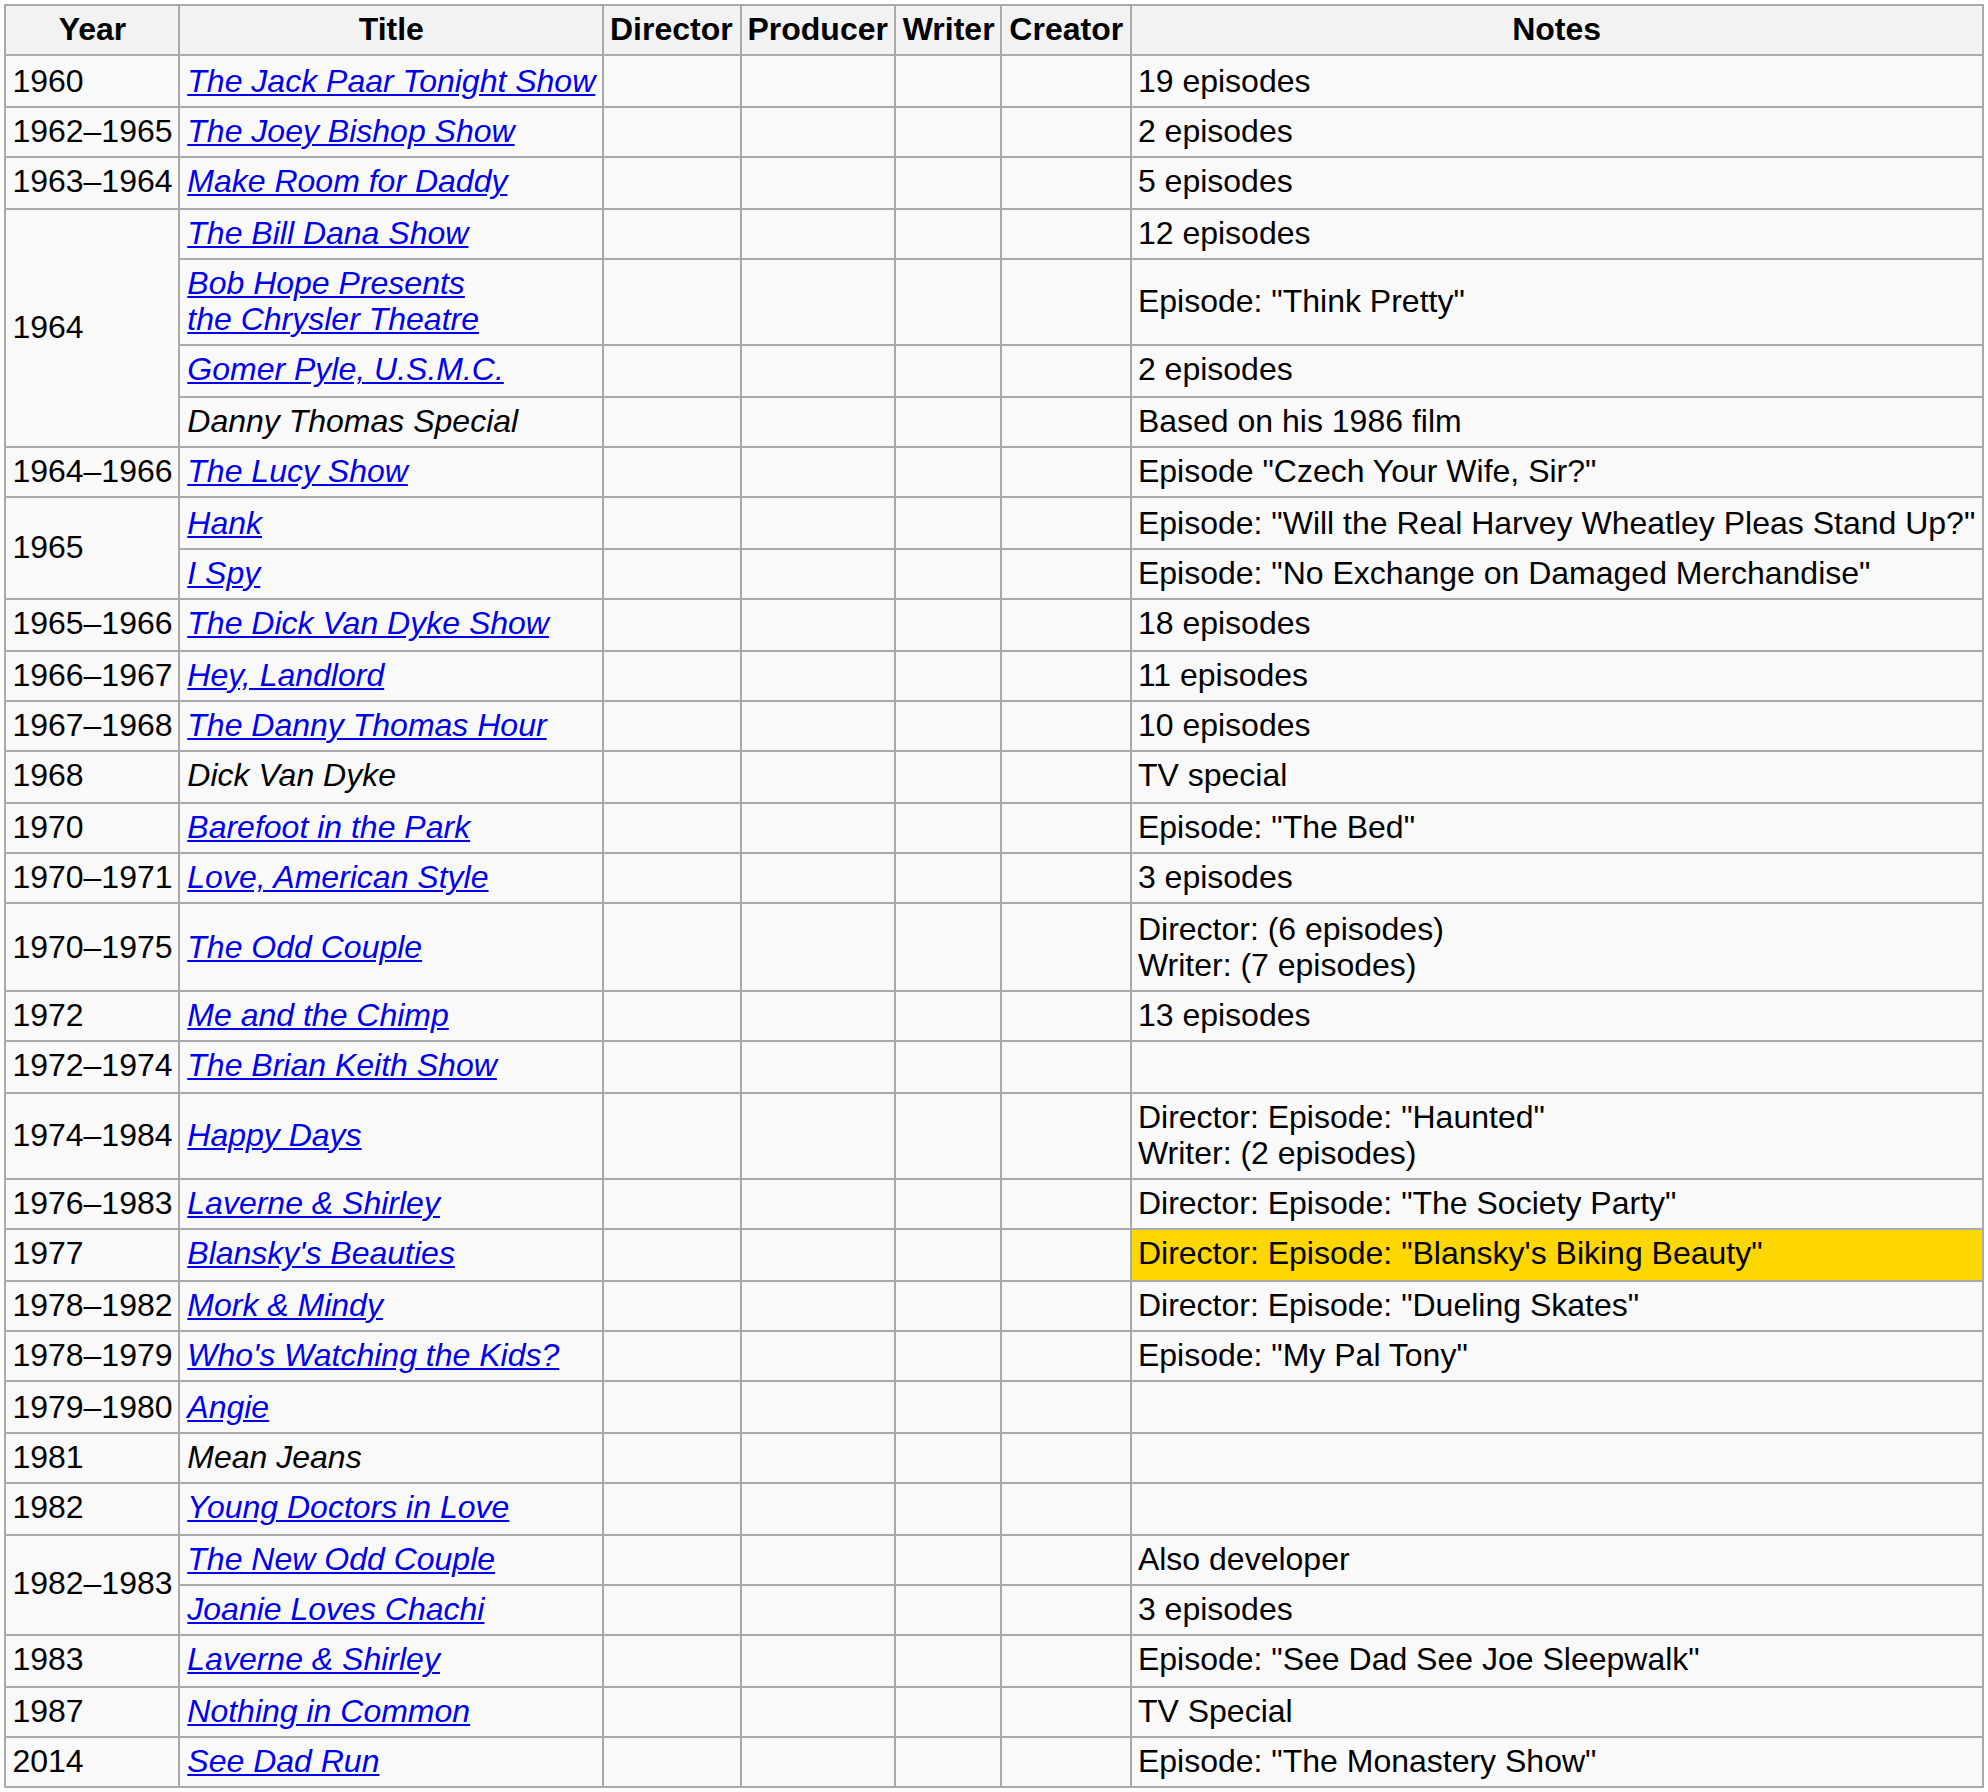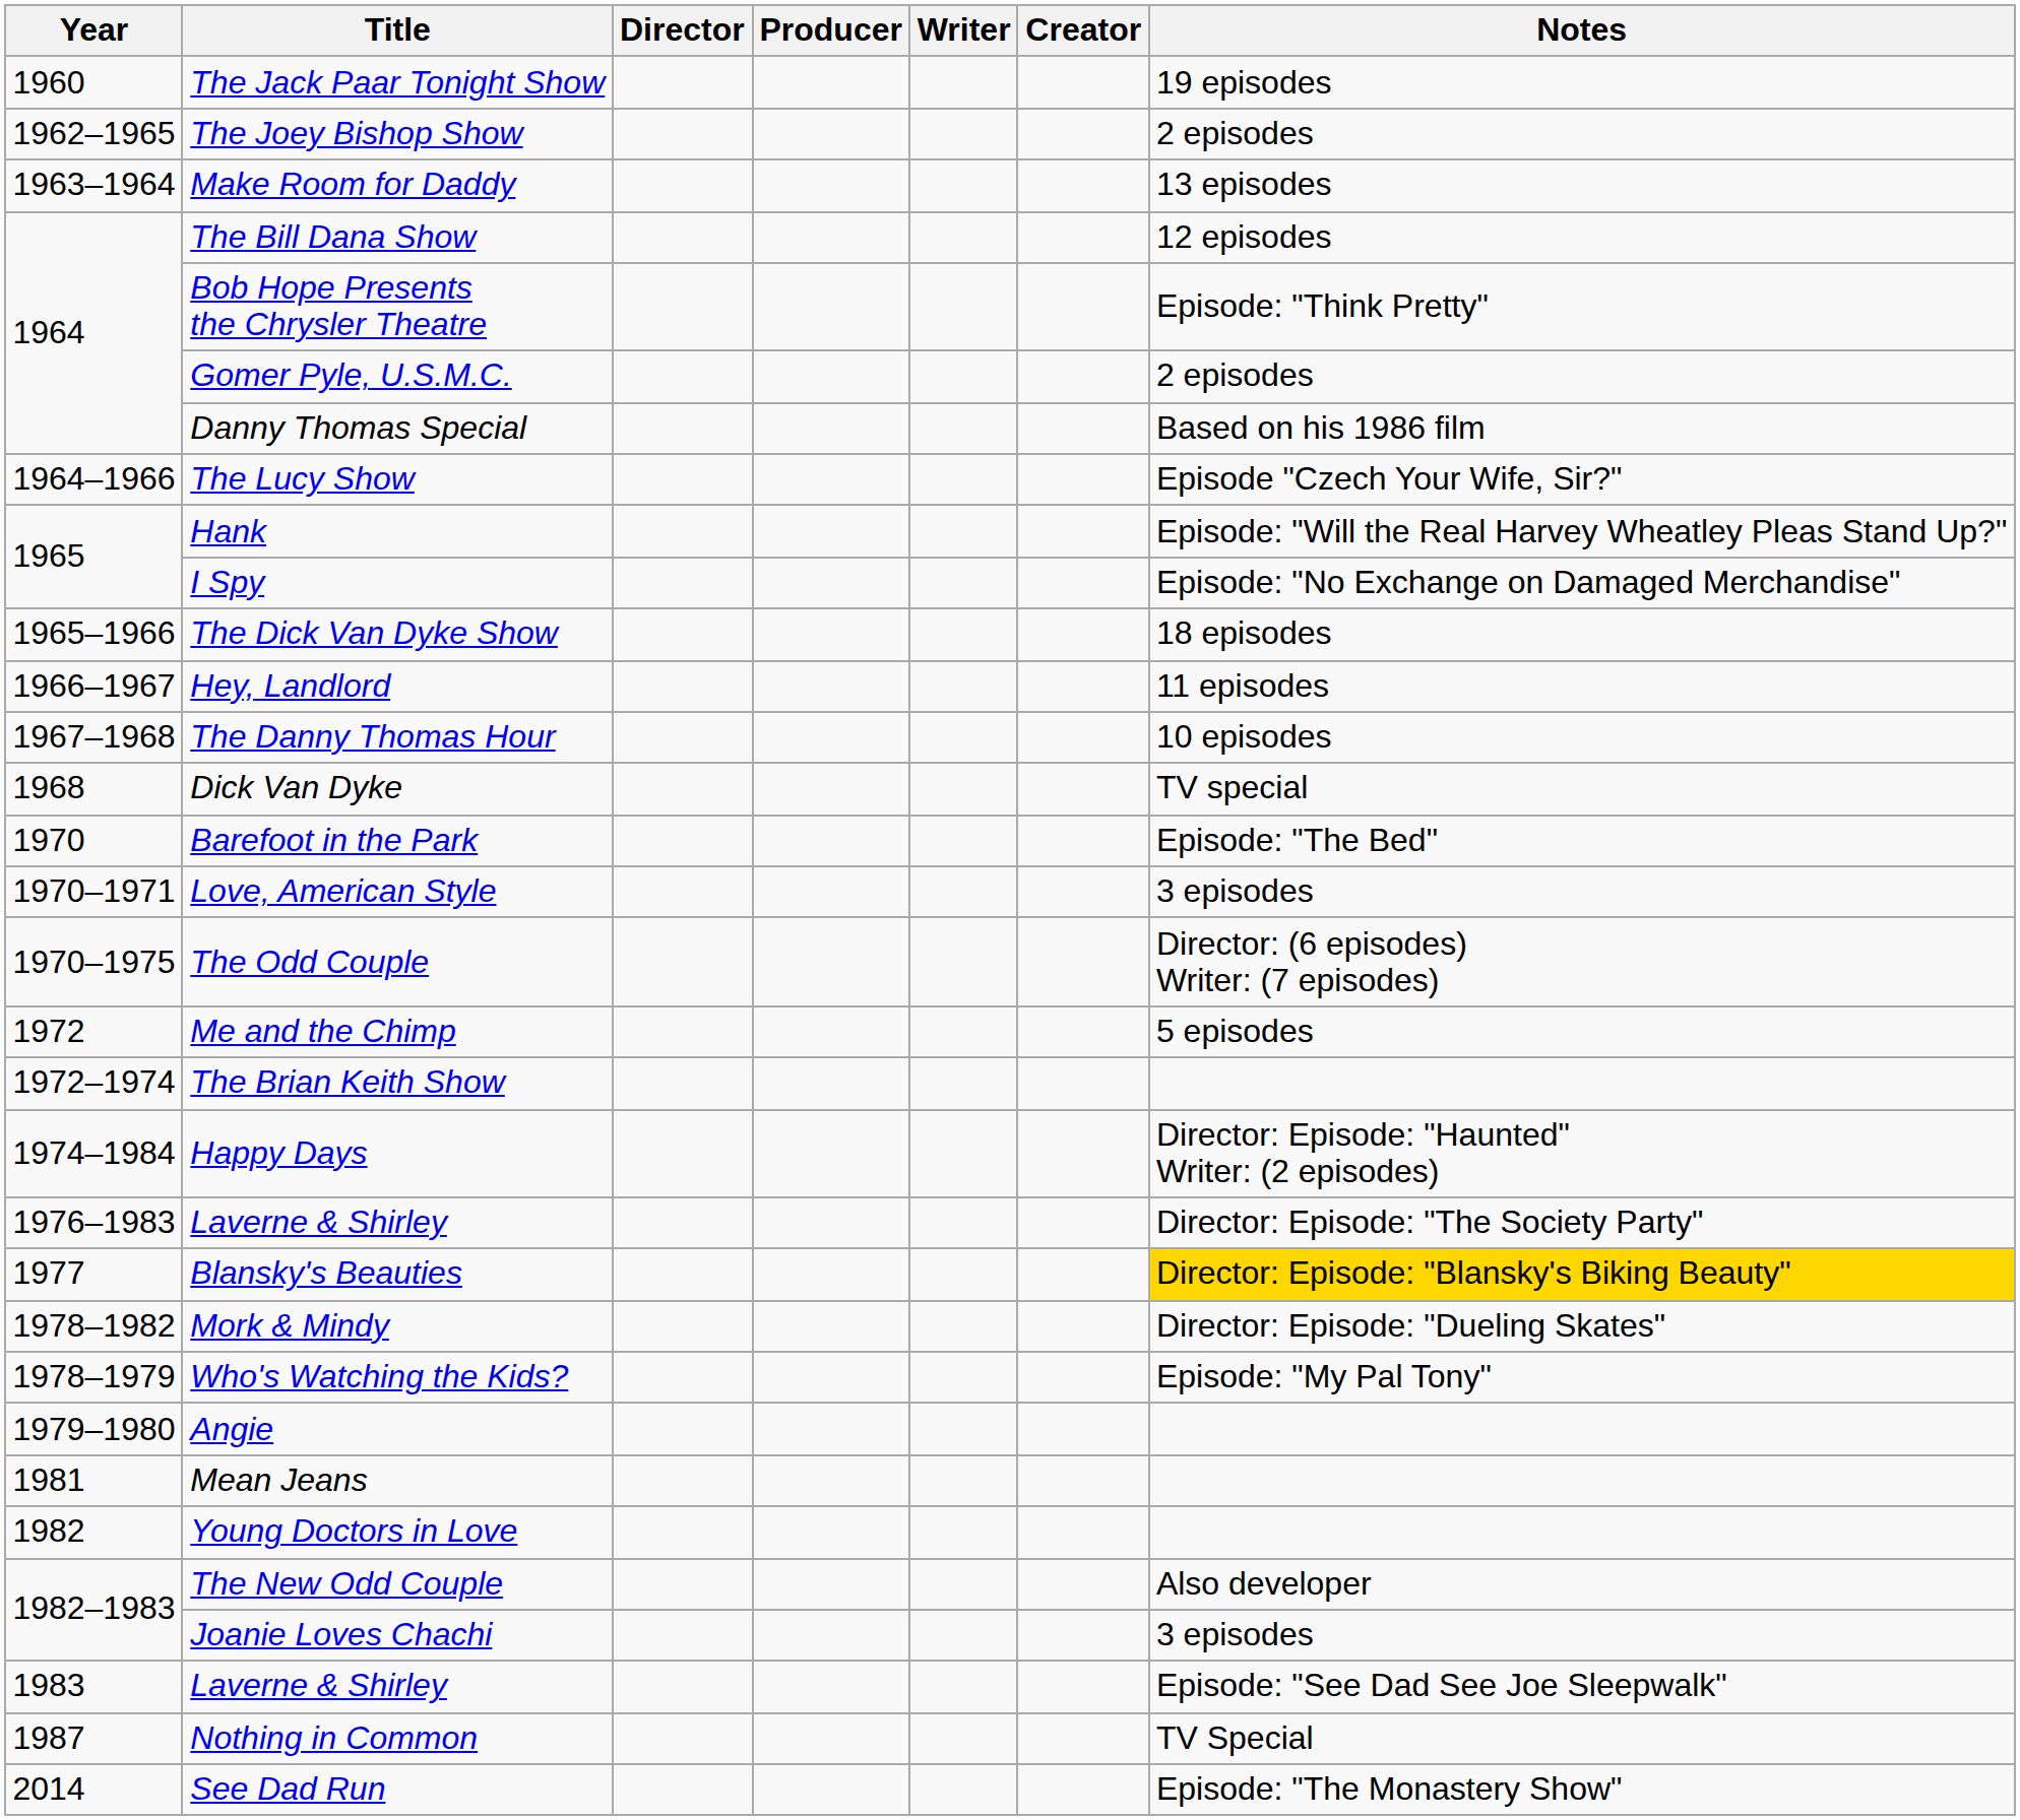 <table class="wikitable sortable">
 <tr>
 <th>Year</th>
 <th>Title</th>
 <th>Director</th>
 <th>Producer</th>
 <th>Writer</th>
 <th>Creator</th>
 <th>Notes</th>
 </tr>
 <tr>
 <td>1960</td>
 <td><em><a href='#'>The Jack Paar Tonight Show</a></em></td>
 <td></td>
 <td></td>
 <td></td>
 <td></td>
 <td>19 episodes</td>
 </tr>
 <tr>
 <td>1962–1965</td>
 <td><em><a href='#'>The Joey Bishop Show</a></em></td>
 <td></td>
 <td></td>
 <td></td>
 <td></td>
 <td>2 episodes</td>
 </tr>
 <tr>
 <td>1963–1964</td>
 <td><em><a href='#'>Make Room for Daddy</a></em></td>
 <td></td>
 <td></td>
 <td></td>
 <td></td>
-<td>5 episodes</td>
+<td>13 episodes</td>
 </tr>
 <tr>
 <td rowspan=4>1964</td>
 <td><em><a href='#'>The Bill Dana Show</a></em></td>
 <td></td>
 <td></td>
 <td></td>
 <td></td>
 <td>12 episodes</td>
 </tr>
 <tr>
 <td><em><a href='#'>Bob Hope Presents<br>the Chrysler Theatre</a></em></td>
 <td></td>
 <td></td>
 <td></td>
 <td></td>
 <td>Episode: "Think Pretty"</td>
 </tr>
 <tr>
 <td><em><a href='#'>Gomer Pyle, U.S.M.C.</a></em></td>
 <td></td>
 <td></td>
 <td></td>
 <td></td>
 <td>2 episodes</td>
 </tr>
 <tr>
 <td><em>Danny Thomas Special</em></td>
 <td></td>
 <td></td>
 <td></td>
 <td></td>
 <td>Based on his 1986 film</td>
 </tr>
 <tr>
 <td>1964–1966</td>
 <td><em><a href='#'>The Lucy Show</a></em></td>
 <td></td>
 <td></td>
 <td></td>
 <td></td>
 <td>Episode "Czech Your Wife, Sir?"</td>
 </tr>
 <tr>
 <td rowspan=2>1965</td>
 <td><em><a href='#'>Hank</a></em></td>
 <td></td>
 <td></td>
 <td></td>
 <td></td>
 <td>Episode: "Will the Real Harvey Wheatley Pleas Stand Up?"</td>
 </tr>
 <tr>
 <td><em><a href='#'>I Spy</a></em></td>
 <td></td>
 <td></td>
 <td></td>
 <td></td>
 <td>Episode: "No Exchange on Damaged Merchandise"</td>
 </tr>
 <tr>
 <td>1965–1966</td>
 <td><em><a href='#'>The Dick Van Dyke Show</a></em></td>
 <td></td>
 <td></td>
 <td></td>
 <td></td>
 <td>18 episodes</td>
 </tr>
 <tr>
 <td>1966–1967</td>
 <td><em><a href='#'>Hey, Landlord</a></em></td>
 <td></td>
 <td></td>
 <td></td>
 <td></td>
 <td>11 episodes</td>
 </tr>
 <tr>
 <td>1967–1968</td>
 <td><em><a href='#'>The Danny Thomas Hour</a></em></td>
 <td></td>
 <td></td>
 <td></td>
 <td></td>
 <td>10 episodes</td>
 </tr>
 <tr>
 <td>1968</td>
 <td><em>Dick Van Dyke</em></td>
 <td></td>
 <td></td>
 <td></td>
 <td></td>
 <td>TV special</td>
 </tr>
 <tr>
 <td>1970</td>
 <td><em><a href='#'>Barefoot in the Park</a></em></td>
 <td></td>
 <td></td>
 <td></td>
 <td></td>
 <td>Episode: "The Bed"</td>
 </tr>
 <tr>
 <td>1970–1971</td>
 <td><em><a href='#'>Love, American Style</a></em></td>
 <td></td>
 <td></td>
 <td></td>
 <td></td>
 <td>3 episodes</td>
 </tr>
 <tr>
 <td>1970–1975</td>
 <td><em><a href='#'>The Odd Couple</a></em></td>
 <td></td>
 <td></td>
 <td></td>
 <td></td>
 <td>Director: (6 episodes)<br>Writer: (7 episodes)</td>
 </tr>
 <tr>
 <td>1972</td>
 <td><em><a href='#'>Me and the Chimp</a></em></td>
 <td></td>
 <td></td>
 <td></td>
 <td></td>
-<td>13 episodes</td>
+<td>5 episodes</td>
 </tr>
 <tr>
 <td>1972–1974</td>
 <td><em><a href='#'>The Brian Keith Show</a></em></td>
 <td></td>
 <td></td>
 <td></td>
 <td></td>
 <td></td>
 </tr>
 <tr>
 <td>1974–1984</td>
 <td><em><a href='#'>Happy Days</a></em></td>
 <td></td>
 <td></td>
 <td></td>
 <td></td>
 <td>Director: Episode: "Haunted"<br>Writer: (2 episodes)</td>
 </tr>
 <tr>
 <td>1976–1983</td>
 <td><em><a href='#'>Laverne & Shirley</a></em></td>
 <td></td>
 <td></td>
 <td></td>
 <td></td>
 <td>Director: Episode: "The Society Party"</td>
 </tr>
 <tr>
 <td>1977</td>
 <td><em><a href='#'>Blansky's Beauties</a></em></td>
 <td></td>
 <td></td>
 <td></td>
 <td></td>
 <td style="background: gold;">Director: Episode: "Blansky's Biking Beauty"</td>
 </tr>
 <tr>
 <td>1978–1982</td>
 <td><em><a href='#'>Mork & Mindy</a></em></td>
 <td></td>
 <td></td>
 <td></td>
 <td></td>
 <td>Director: Episode: "Dueling Skates"</td>
 </tr>
 <tr>
 <td>1978–1979</td>
 <td><em><a href='#'>Who's Watching the Kids?</a></em></td>
 <td></td>
 <td></td>
 <td></td>
 <td></td>
 <td>Episode: "My Pal Tony"</td>
 </tr>
 <tr>
 <td>1979–1980</td>
 <td><em><a href='#'>Angie</a></em></td>
 <td></td>
 <td></td>
 <td></td>
 <td></td>
 <td></td>
 </tr>
 <tr>
 <td>1981</td>
 <td><em>Mean Jeans</em></td>
 <td></td>
 <td></td>
 <td></td>
 <td></td>
 <td></td>
 </tr>
 <tr>
 <td>1982</td>
 <td><em><a href='#'>Young Doctors in Love</a></em></td>
 <td></td>
 <td></td>
 <td></td>
 <td></td>
 <td></td>
 </tr>
 <tr>
 <td rowspan=2>1982–1983</td>
 <td><em><a href='#'>The New Odd Couple</a></em></td>
 <td></td>
 <td></td>
 <td></td>
 <td></td>
 <td>Also developer</td>
 </tr>
 <tr>
 <td><em><a href='#'>Joanie Loves Chachi</a></em></td>
 <td></td>
 <td></td>
 <td></td>
 <td></td>
 <td>3 episodes</td>
 </tr>
 <tr>
 <td>1983</td>
 <td><em><a href='#'>Laverne & Shirley</a></em></td>
 <td></td>
 <td></td>
 <td></td>
 <td></td>
 <td>Episode: "See Dad See Joe Sleepwalk"</td>
 </tr>
 <tr>
 <td>1987</td>
 <td><em><a href='#'>Nothing in Common</a></em></td>
 <td></td>
 <td></td>
 <td></td>
 <td></td>
 <td>TV Special</td>
 </tr>
 <tr>
 <td>2014</td>
 <td><em><a href='#'>See Dad Run</a></em></td>
 <td></td>
 <td></td>
 <td></td>
 <td></td>
 <td>Episode: "The Monastery Show"</td>
 </tr>
 <tr>
 </tr>
 </table>
